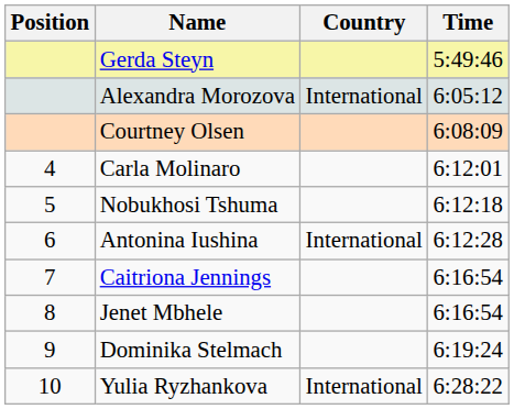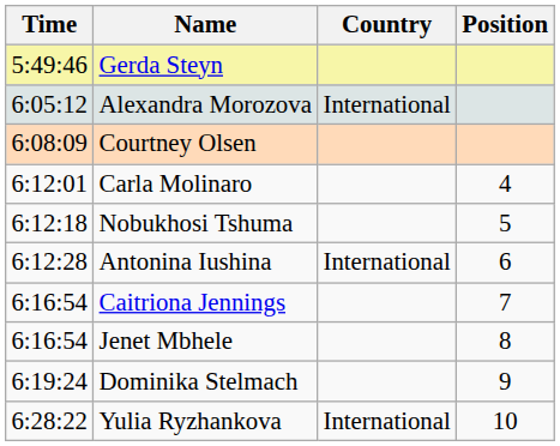 <table class="wikitable">
 <tr>
-<th>Position</th>
+<th>Time</th>
 <th>Name</th>
 <th>Country</th>
-<th>Time</th>
+<th>Position</th>
 </tr>
 <tr bgcolor="#F7F6A8">
-<td align=center></td>
+<td>5:49:46</td>
 <td><a href='#'>Gerda Steyn</a></td>
 <td></td>
-<td>5:49:46</td>
+<td align=center></td>
 </tr>
 <tr bgcolor="#DCE5E5">
-<td align=center></td>
+<td>6:05:12</td>
 <td>Alexandra Morozova</td>
 <td>International</td>
-<td>6:05:12</td>
+<td align=center></td>
 </tr>
 <tr bgcolor="#FFDAB9">
-<td align=center></td>
+<td>6:08:09</td>
 <td>Courtney Olsen</td>
 <td></td>
-<td>6:08:09</td>
+<td align=center></td>
 </tr>
 <tr>
-<td align=center>4</td>
+<td>6:12:01</td>
 <td>Carla Molinaro</td>
 <td></td>
-<td>6:12:01</td>
+<td align=center>4</td>
 </tr>
 <tr>
-<td align=center>5</td>
+<td>6:12:18</td>
 <td>Nobukhosi Tshuma</td>
 <td></td>
-<td>6:12:18</td>
+<td align=center>5</td>
 </tr>
 <tr>
-<td align=center>6</td>
+<td>6:12:28</td>
 <td>Antonina Iushina</td>
 <td>International</td>
-<td>6:12:28</td>
+<td align=center>6</td>
 </tr>
 <tr>
-<td align=center>7</td>
+<td>6:16:54</td>
 <td><a href='#'>Caitriona Jennings</a></td>
 <td></td>
-<td>6:16:54</td>
+<td align=center>7</td>
 </tr>
 <tr>
-<td align=center>8</td>
+<td>6:16:54</td>
 <td>Jenet Mbhele</td>
 <td></td>
-<td>6:16:54</td>
+<td align=center>8</td>
 </tr>
 <tr>
-<td align=center>9</td>
+<td>6:19:24</td>
 <td>Dominika Stelmach</td>
 <td></td>
-<td>6:19:24</td>
+<td align=center>9</td>
 </tr>
 <tr>
-<td align=center>10</td>
+<td>6:28:22</td>
 <td>Yulia Ryzhankova</td>
 <td>International</td>
-<td>6:28:22</td>
+<td align=center>10</td>
 </tr>
 </table>
